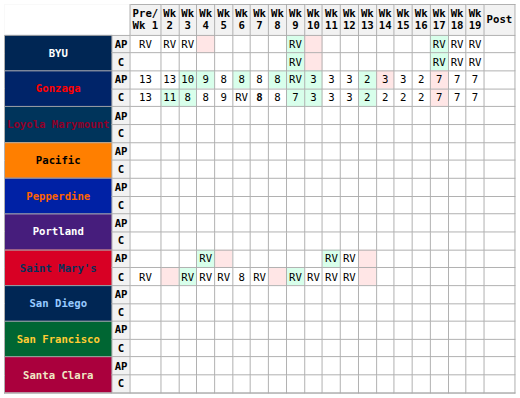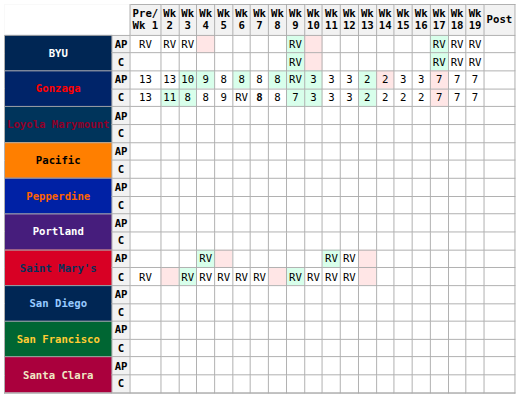 <table class="wikitable" style="white-space:nowrap;font-size:90%;">
 <tr>
 <th colspan=2 style="background:white; border-top-style:hidden; border-left-style:hidden;"> </th>
 <th>Pre/<br>Wk 1</th>
 <th>Wk<br>2</th>
 <th>Wk<br>3</th>
 <th>Wk<br>4</th>
 <th>Wk<br>5</th>
 <th>Wk<br>6</th>
 <th>Wk<br>7</th>
 <th>Wk<br>8</th>
 <th>Wk<br>9</th>
 <th>Wk<br>10</th>
 <th>Wk<br>11</th>
 <th>Wk<br>12</th>
 <th>Wk<br>13</th>
 <th>Wk<br>14</th>
 <th>Wk<br>15</th>
 <th>Wk<br>16</th>
 <th>Wk<br>17</th>
 <th>Wk<br>18</th>
 <th>Wk<br>19</th>
 <th>Post</th>
 </tr>
 <tr style="text-align:center;">
 <th rowspan=2 style="background:#002654; color:#FFFFFF;">BYU</th>
 <th>AP</th>
 <td style="background:#FFF;">RV</td>
 <td style="background:#FFF;">RV</td>
 <td style="background:#FFF;">RV</td>
 <td style="background:#FFE6E6;"></td>
 <td style="background:#FFF;"></td>
 <td style="background:#FFF;"></td>
 <td style="background:#FFF;"></td>
 <td style="background:#FFF;"></td>
 <td style="background:#D8FFEB;">RV</td>
 <td style="background:#FFE6E6;"></td>
 <td style="background:#FFF;"></td>
 <td style="background:#FFF;"></td>
 <td style="background:#FFF;"></td>
 <td style="background:#FFF;"></td>
 <td style="background:#FFF;"></td>
 <td style="background:#FFF;"></td>
 <td style="background:#D8FFEB;">RV</td>
 <td style="background:#FFF;">RV</td>
 <td style="background:#FFF;">RV</td>
 <td style="background:#FFF;"></td>
 </tr>
 <tr style="text-align:center;">
 <th>C</th>
 <td style="background:#FFF;"></td>
 <td style="background:#FFF;"></td>
 <td style="background:#FFF;"></td>
 <td style="background:#FFF;"></td>
 <td style="background:#FFF;"></td>
 <td style="background:#FFF;"></td>
 <td style="background:#FFF;"></td>
 <td style="background:#FFF;"></td>
 <td style="background:#D8FFEB;">RV</td>
 <td style="background:#FFE6E6;"></td>
 <td style="background:#FFF;"></td>
 <td style="background:#FFF;"></td>
 <td style="background:#FFF;"></td>
 <td style="background:#FFF;"></td>
 <td style="background:#FFF;"></td>
 <td style="background:#FFF;"></td>
 <td style="background:#D8FFEB;">RV</td>
 <td style="background:#FFF;">RV</td>
 <td style="background:#FFF;">RV</td>
 <td style="background:#FFF;"></td>
 </tr>
 <tr style="text-align:center;">
 <th rowspan=2 style="background:#002469; color:#FF0000;">Gonzaga</th>
 <th>AP</th>
 <td style="background:#FFF;">13</td>
 <td style="background:#FFF;">13</td>
 <td style="background:#D8FFEB;">10</td>
 <td style="background:#D8FFEB;">9</td>
 <td style="background:#FFF;">8</td>
 <td style="background:#D8FFEB;">8</td>
 <td style="background:#FFF;">8</td>
 <td style="background:#D8FFEB;">8</td>
 <td style="background:#D8FFEB;">RV</td>
 <td style="background:#D8FFEB;">3</td>
 <td style="background:#FFF;">3</td>
 <td style="background:#FFF;">3</td>
 <td style="background:#D8FFEB;">2</td>
-<td style="background:#FFE6E6;">3</td>
+<td style="background:#FFE6E6;">2</td>
 <td style="background:#FFF;">3</td>
-<td style="background:#FFF;">2</td>
+<td style="background:#FFF;">3</td>
 <td style="background:#FFE6E6;">7</td>
 <td style="background:#FFF;">7</td>
 <td style="background:#FFF;">7</td>
 <td style="background:#FFF;"></td>
 </tr>
 <tr style="text-align:center;">
 <th>C</th>
 <td style="background:#FFF;">13</td>
 <td style="background:#D8FFEB;">11</td>
 <td style="background:#D8FFEB;">8</td>
 <td style="background:#FFF;">8</td>
 <td style="background:#FFF;">9</td>
 <td style="background:#FFF;">RV</td>
 <td style="background:#FFF;"><strong>8</strong></td>
 <td style="background:#FFF;">8</td>
 <td style="background:#D8FFEB;">7</td>
 <td style="background:#D8FFEB;">3</td>
 <td style="background:#FFF;">3</td>
 <td style="background:#FFF;">3</td>
 <td style="background:#D8FFEB;">2</td>
 <td style="background:#FFF;">2</td>
 <td style="background:#FFF;">2</td>
 <td style="background:#FFF;">2</td>
 <td style="background:#FFE6E6;">7</td>
 <td style="background:#FFF;">7</td>
 <td style="background:#FFF;">7</td>
 <td style="background:#FFF;"></td>
 </tr>
 <tr style="text-align:center;">
 <th rowspan=2 style="background:#00345B; color:#8E0028;">Loyola Marymount</th>
 <th>AP</th>
 <td style="background:#FFF;"></td>
 <td style="background:#FFF;"></td>
 <td style="background:#FFF;"></td>
 <td style="background:#FFF;"></td>
 <td style="background:#FFF;"></td>
 <td style="background:#FFF;"></td>
 <td style="background:#FFF;"></td>
 <td style="background:#FFF;"></td>
 <td style="background:#FFF;"></td>
 <td style="background:#FFF;"></td>
 <td style="background:#FFF;"></td>
 <td style="background:#FFF;"></td>
 <td style="background:#FFF;"></td>
 <td style="background:#FFF;"></td>
 <td style="background:#FFF;"></td>
 <td style="background:#FFF;"></td>
 <td style="background:#FFF;"></td>
 <td style="background:#FFF;"></td>
 <td style="background:#FFF;"></td>
 <td style="background:#FFF;"></td>
 </tr>
 <tr style="text-align:center;">
 <th>C</th>
 <td style="background:#FFF;"></td>
 <td style="background:#FFF;"></td>
 <td style="background:#FFF;"></td>
 <td style="background:#FFF;"></td>
 <td style="background:#FFF;"></td>
 <td style="background:#FFF;"></td>
 <td style="background:#FFF;"></td>
 <td style="background:#FFF;"></td>
 <td style="background:#FFF;"></td>
 <td style="background:#FFF;"></td>
 <td style="background:#FFF;"></td>
 <td style="background:#FFF;"></td>
 <td style="background:#FFF;"></td>
 <td style="background:#FFF;"></td>
 <td style="background:#FFF;"></td>
 <td style="background:#FFF;"></td>
 <td style="background:#FFF;"></td>
 <td style="background:#FFF;"></td>
 <td style="background:#FFF;"></td>
 <td style="background:#FFF;"></td>
 </tr>
 <tr style="text-align:center;">
 <th rowspan=2 style="background:#FF7F00; color:#000000;">Pacific</th>
 <th>AP</th>
 <td style="background:#FFF;"></td>
 <td style="background:#FFF;"></td>
 <td style="background:#FFF;"></td>
 <td style="background:#FFF;"></td>
 <td style="background:#FFF;"></td>
 <td style="background:#FFF;"></td>
 <td style="background:#FFF;"></td>
 <td style="background:#FFF;"></td>
 <td style="background:#FFF;"></td>
 <td style="background:#FFF;"></td>
 <td style="background:#FFF;"></td>
 <td style="background:#FFF;"></td>
 <td style="background:#FFF;"></td>
 <td style="background:#FFF;"></td>
 <td style="background:#FFF;"></td>
 <td style="background:#FFF;"></td>
 <td style="background:#FFF;"></td>
 <td style="background:#FFF;"></td>
 <td style="background:#FFF;"></td>
 <td style="background:#FFF;"></td>
 </tr>
 <tr style="text-align:center;">
 <th>C</th>
 <td style="background:#FFF;"></td>
 <td style="background:#FFF;"></td>
 <td style="background:#FFF;"></td>
 <td style="background:#FFF;"></td>
 <td style="background:#FFF;"></td>
 <td style="background:#FFF;"></td>
 <td style="background:#FFF;"></td>
 <td style="background:#FFF;"></td>
 <td style="background:#FFF;"></td>
 <td style="background:#FFF;"></td>
 <td style="background:#FFF;"></td>
 <td style="background:#FFF;"></td>
 <td style="background:#FFF;"></td>
 <td style="background:#FFF;"></td>
 <td style="background:#FFF;"></td>
 <td style="background:#FFF;"></td>
 <td style="background:#FFF;"></td>
 <td style="background:#FFF;"></td>
 <td style="background:#FFF;"></td>
 <td style="background:#FFF;"></td>
 </tr>
 <tr style="text-align:center;">
 <th rowspan=2 style="background:#0021A5; color:#FF6200;">Pepperdine</th>
 <th>AP</th>
 <td style="background:#FFF;"></td>
 <td style="background:#FFF;"></td>
 <td style="background:#FFF;"></td>
 <td style="background:#FFF;"></td>
 <td style="background:#FFF;"></td>
 <td style="background:#FFF;"></td>
 <td style="background:#FFF;"></td>
 <td style="background:#FFF;"></td>
 <td style="background:#FFF;"></td>
 <td style="background:#FFF;"></td>
 <td style="background:#FFF;"></td>
 <td style="background:#FFF;"></td>
 <td style="background:#FFF;"></td>
 <td style="background:#FFF;"></td>
 <td style="background:#FFF;"></td>
 <td style="background:#FFF;"></td>
 <td style="background:#FFF;"></td>
 <td style="background:#FFF;"></td>
 <td style="background:#FFF;"></td>
 <td style="background:#FFF;"></td>
 </tr>
 <tr style="text-align:center;">
 <th>C</th>
 <td style="background:#FFF;"></td>
 <td style="background:#FFF;"></td>
 <td style="background:#FFF;"></td>
 <td style="background:#FFF;"></td>
 <td style="background:#FFF;"></td>
 <td style="background:#FFF;"></td>
 <td style="background:#FFF;"></td>
 <td style="background:#FFF;"></td>
 <td style="background:#FFF;"></td>
 <td style="background:#FFF;"></td>
 <td style="background:#FFF;"></td>
 <td style="background:#FFF;"></td>
 <td style="background:#FFF;"></td>
 <td style="background:#FFF;"></td>
 <td style="background:#FFF;"></td>
 <td style="background:#FFF;"></td>
 <td style="background:#FFF;"></td>
 <td style="background:#FFF;"></td>
 <td style="background:#FFF;"></td>
 <td style="background:#FFF;"></td>
 </tr>
 <tr style="text-align:center;">
 <th rowspan=2 style="background:#461D7C; color:#FFFFFF;">Portland</th>
 <th>AP</th>
 <td style="background:#FFF;"></td>
 <td style="background:#FFF;"></td>
 <td style="background:#FFF;"></td>
 <td style="background:#FFF;"></td>
 <td style="background:#FFF;"></td>
 <td style="background:#FFF;"></td>
 <td style="background:#FFF;"></td>
 <td style="background:#FFF;"></td>
 <td style="background:#FFF;"></td>
 <td style="background:#FFF;"></td>
 <td style="background:#FFF;"></td>
 <td style="background:#FFF;"></td>
 <td style="background:#FFF;"></td>
 <td style="background:#FFF;"></td>
 <td style="background:#FFF;"></td>
 <td style="background:#FFF;"></td>
 <td style="background:#FFF;"></td>
 <td style="background:#FFF;"></td>
 <td style="background:#FFF;"></td>
 <td style="background:#FFF;"></td>
 </tr>
 <tr style="text-align:center;">
 <th>C</th>
 <td style="background:#FFF;"></td>
 <td style="background:#FFF;"></td>
 <td style="background:#FFF;"></td>
 <td style="background:#FFF;"></td>
 <td style="background:#FFF;"></td>
 <td style="background:#FFF;"></td>
 <td style="background:#FFF;"></td>
 <td style="background:#FFF;"></td>
 <td style="background:#FFF;"></td>
 <td style="background:#FFF;"></td>
 <td style="background:#FFF;"></td>
 <td style="background:#FFF;"></td>
 <td style="background:#FFF;"></td>
 <td style="background:#FFF;"></td>
 <td style="background:#FFF;"></td>
 <td style="background:#FFF;"></td>
 <td style="background:#FFF;"></td>
 <td style="background:#FFF;"></td>
 <td style="background:#FFF;"></td>
 <td style="background:#FFF;"></td>
 </tr>
 <tr style="text-align:center;">
 <th rowspan=2 style="background:#D80024; color:#06315B;">Saint Mary's</th>
 <th>AP</th>
 <td style="background:#FFF;"></td>
 <td style="background:#FFF;"></td>
 <td style="background:#FFF;"></td>
 <td style="background:#D8FFEB;">RV</td>
 <td style="background:#FFE6E6;"></td>
 <td style="background:#FFF;"></td>
 <td style="background:#FFF;"></td>
 <td style="background:#FFF;"></td>
 <td style="background:#FFF;"></td>
 <td style="background:#FFF;"></td>
 <td style="background:#D8FFEB;">RV</td>
 <td style="background:#FFF;">RV</td>
 <td style="background:#FFE6E6;"></td>
 <td style="background:#FFF;"></td>
 <td style="background:#FFF;"></td>
 <td style="background:#FFF;"></td>
 <td style="background:#FFF;"></td>
 <td style="background:#FFF;"></td>
 <td style="background:#FFF;"></td>
 <td style="background:#FFF;"></td>
 </tr>
 <tr style="text-align:center;">
 <th>C</th>
 <td style="background:#FFF;">RV</td>
 <td style="background:#FFE6E6;"></td>
 <td style="background:#D8FFEB;">RV</td>
 <td style="background:#FFF;">RV</td>
 <td style="background:#FFF;">RV</td>
-<td style="background:#FFF;">8</td>
+<td style="background:#FFF;">RV</td>
 <td style="background:#FFF;">RV</td>
 <td style="background:#FFE6E6;"></td>
 <td style="background:#D8FFEB;">RV</td>
 <td style="background:#FFF;">RV</td>
 <td style="background:#FFF;">RV</td>
 <td style="background:#FFF;">RV</td>
 <td style="background:#FFE6E6;"></td>
 <td style="background:#FFF;"></td>
 <td style="background:#FFF;"></td>
 <td style="background:#FFF;"></td>
 <td style="background:#FFF;"></td>
 <td style="background:#FFF;"></td>
 <td style="background:#FFF;"></td>
 <td style="background:#FFF;"></td>
 </tr>
 <tr style="text-align:center;">
 <th rowspan=2 style="background:#002654; color:#97CAFF;">San Diego</th>
 <th>AP</th>
 <td style="background:#FFF;"></td>
 <td style="background:#FFF;"></td>
 <td style="background:#FFF;"></td>
 <td style="background:#FFF;"></td>
 <td style="background:#FFF;"></td>
 <td style="background:#FFF;"></td>
 <td style="background:#FFF;"></td>
 <td style="background:#FFF;"></td>
 <td style="background:#FFF;"></td>
 <td style="background:#FFF;"></td>
 <td style="background:#FFF;"></td>
 <td style="background:#FFF;"></td>
 <td style="background:#FFF;"></td>
 <td style="background:#FFF;"></td>
 <td style="background:#FFF;"></td>
 <td style="background:#FFF;"></td>
 <td style="background:#FFF;"></td>
 <td style="background:#FFF;"></td>
 <td style="background:#FFF;"></td>
 <td style="background:#FFF;"></td>
 </tr>
 <tr style="text-align:center;">
 <th>C</th>
 <td style="background:#FFF;"></td>
 <td style="background:#FFF;"></td>
 <td style="background:#FFF;"></td>
 <td style="background:#FFF;"></td>
 <td style="background:#FFF;"></td>
 <td style="background:#FFF;"></td>
 <td style="background:#FFF;"></td>
 <td style="background:#FFF;"></td>
 <td style="background:#FFF;"></td>
 <td style="background:#FFF;"></td>
 <td style="background:#FFF;"></td>
 <td style="background:#FFF;"></td>
 <td style="background:#FFF;"></td>
 <td style="background:#FFF;"></td>
 <td style="background:#FFF;"></td>
 <td style="background:#FFF;"></td>
 <td style="background:#FFF;"></td>
 <td style="background:#FFF;"></td>
 <td style="background:#FFF;"></td>
 <td style="background:#FFF;"></td>
 </tr>
 <tr style="text-align:center;">
 <th rowspan=2 style="background:#006633; color:#FFCC33;">San Francisco</th>
 <th>AP</th>
 <td style="background:#FFF;"></td>
 <td style="background:#FFF;"></td>
 <td style="background:#FFF;"></td>
 <td style="background:#FFF;"></td>
 <td style="background:#FFF;"></td>
 <td style="background:#FFF;"></td>
 <td style="background:#FFF;"></td>
 <td style="background:#FFF;"></td>
 <td style="background:#FFF;"></td>
 <td style="background:#FFF;"></td>
 <td style="background:#FFF;"></td>
 <td style="background:#FFF;"></td>
 <td style="background:#FFF;"></td>
 <td style="background:#FFF;"></td>
 <td style="background:#FFF;"></td>
 <td style="background:#FFF;"></td>
 <td style="background:#FFF;"></td>
 <td style="background:#FFF;"></td>
 <td style="background:#FFF;"></td>
 <td style="background:#FFF;"></td>
 </tr>
 <tr style="text-align:center;">
 <th>C</th>
 <td style="background:#FFF;"></td>
 <td style="background:#FFF;"></td>
 <td style="background:#FFF;"></td>
 <td style="background:#FFF;"></td>
 <td style="background:#FFF;"></td>
 <td style="background:#FFF;"></td>
 <td style="background:#FFF;"></td>
 <td style="background:#FFF;"></td>
 <td style="background:#FFF;"></td>
 <td style="background:#FFF;"></td>
 <td style="background:#FFF;"></td>
 <td style="background:#FFF;"></td>
 <td style="background:#FFF;"></td>
 <td style="background:#FFF;"></td>
 <td style="background:#FFF;"></td>
 <td style="background:#FFF;"></td>
 <td style="background:#FFF;"></td>
 <td style="background:#FFF;"></td>
 <td style="background:#FFF;"></td>
 <td style="background:#FFF;"></td>
 </tr>
 <tr style="text-align:center;">
 <th rowspan=2 style="background:#AA003D; color:#F0E8C4;">Santa Clara</th>
 <th>AP</th>
 <td style="background:#FFF;"></td>
 <td style="background:#FFF;"></td>
 <td style="background:#FFF;"></td>
 <td style="background:#FFF;"></td>
 <td style="background:#FFF;"></td>
 <td style="background:#FFF;"></td>
 <td style="background:#FFF;"></td>
 <td style="background:#FFF;"></td>
 <td style="background:#FFF;"></td>
 <td style="background:#FFF;"></td>
 <td style="background:#FFF;"></td>
 <td style="background:#FFF;"></td>
 <td style="background:#FFF;"></td>
 <td style="background:#FFF;"></td>
 <td style="background:#FFF;"></td>
 <td style="background:#FFF;"></td>
 <td style="background:#FFF;"></td>
 <td style="background:#FFF;"></td>
 <td style="background:#FFF;"></td>
 <td style="background:#FFF;"></td>
 </tr>
 <tr style="text-align:center;">
 <th>C</th>
 <td style="background:#FFF;"></td>
 <td style="background:#FFF;"></td>
 <td style="background:#FFF;"></td>
 <td style="background:#FFF;"></td>
 <td style="background:#FFF;"></td>
 <td style="background:#FFF;"></td>
 <td style="background:#FFF;"></td>
 <td style="background:#FFF;"></td>
 <td style="background:#FFF;"></td>
 <td style="background:#FFF;"></td>
 <td style="background:#FFF;"></td>
 <td style="background:#FFF;"></td>
 <td style="background:#FFF;"></td>
 <td style="background:#FFF;"></td>
 <td style="background:#FFF;"></td>
 <td style="background:#FFF;"></td>
 <td style="background:#FFF;"></td>
 <td style="background:#FFF;"></td>
 <td style="background:#FFF;"></td>
 <td style="background:#FFF;"></td>
 </tr>
 <tr>
 </tr>
 </table>
